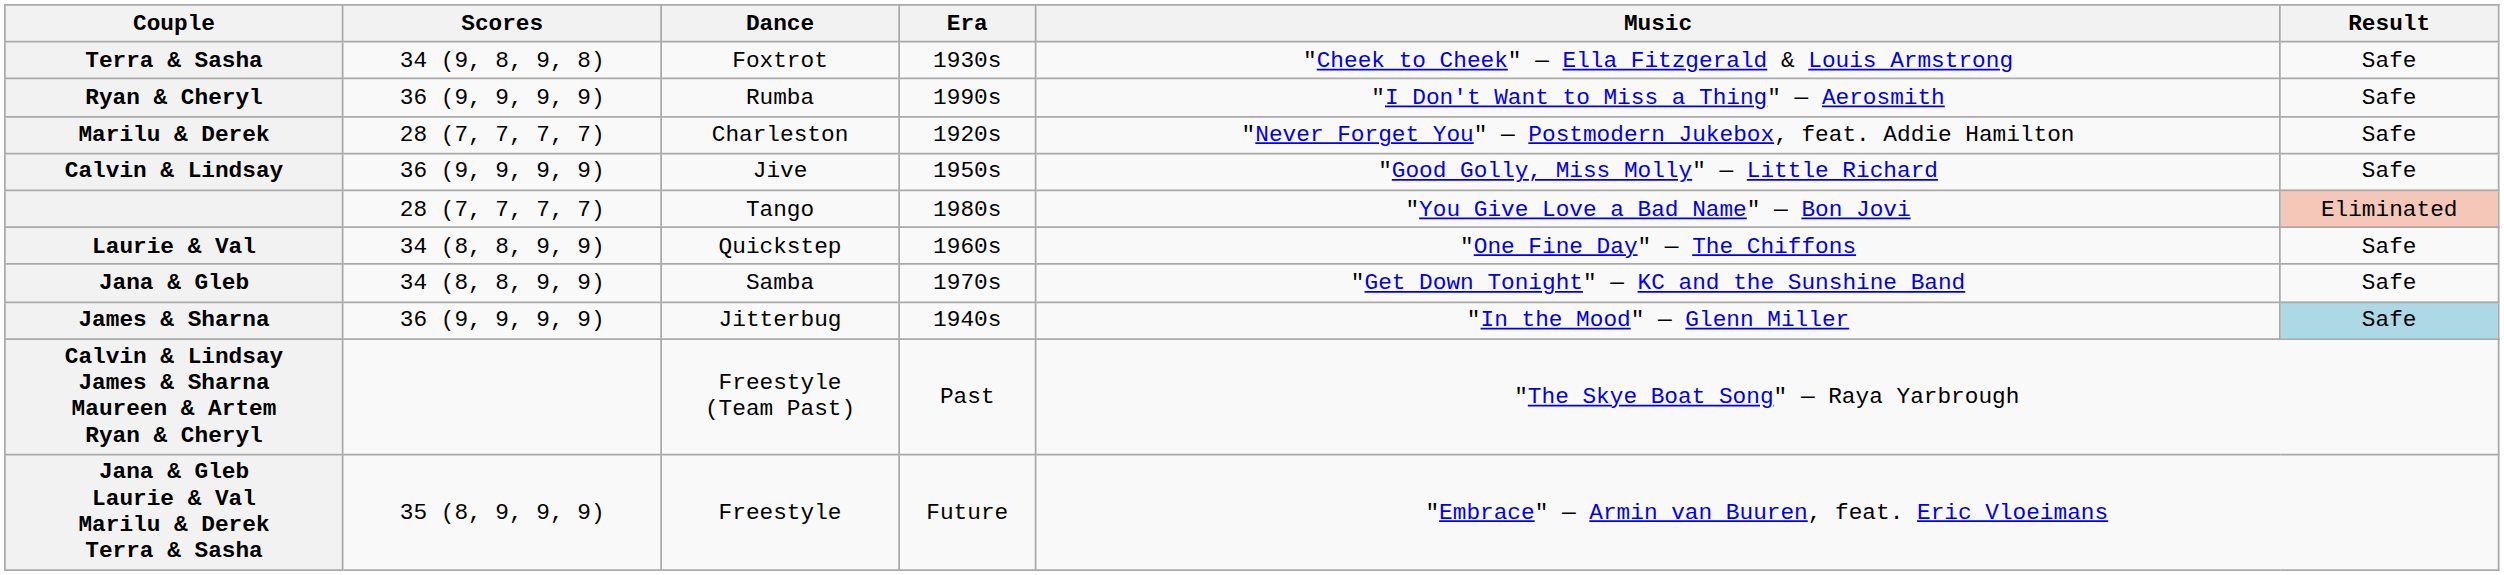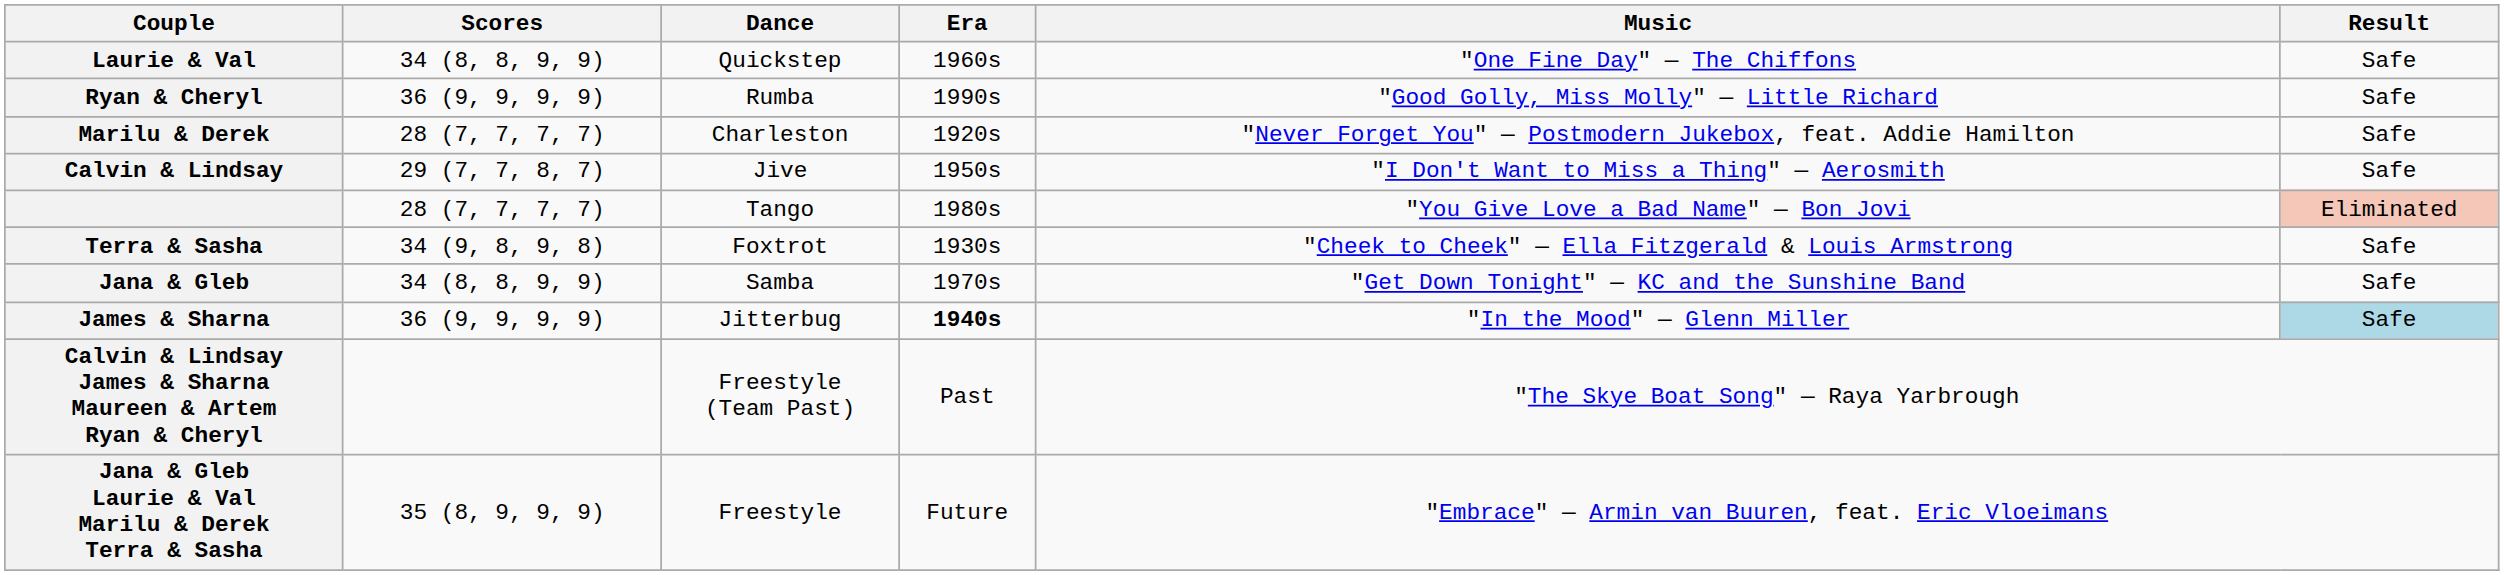 <table class="wikitable sortable" style="text-align:center; width:90%">
 <tr>
 <th scope="col">Couple</th>
 <th scope="col">Scores</th>
 <th scope="col" class="unsortable">Dance</th>
 <th scope="col" class="unsortable">Era</th>
 <th scope="col" class="unsortable">Music</th>
 <th scope="col" class="unsortable">Result</th>
 </tr>
 <tr>
-<th scope="row">Terra & Sasha</th>
-<td>34 (9, 8, 9, 8)</td>
-<td>Foxtrot</td>
-<td>1930s</td>
-<td>"<a href='#'>Cheek to Cheek</a>" — <a href='#'>Ella Fitzgerald</a> & <a href='#'>Louis Armstrong</a></td>
+<th scope="row">Laurie & Val</th>
+<td>34 (8, 8, 9, 9)</td>
+<td>Quickstep</td>
+<td>1960s</td>
+<td>"<a href='#'>One Fine Day</a>" — <a href='#'>The Chiffons</a></td>
 <td>Safe</td>
 </tr>
 <tr>
 <th scope="row">Ryan & Cheryl</th>
 <td>36 (9, 9, 9, 9)</td>
 <td>Rumba</td>
 <td>1990s</td>
-<td>"<a href='#'>I Don't Want to Miss a Thing</a>" — <a href='#'>Aerosmith</a></td>
+<td>"<a href='#'>Good Golly, Miss Molly</a>" — <a href='#'>Little Richard</a></td>
 <td>Safe</td>
 </tr>
 <tr>
 <th scope="row">Marilu & Derek</th>
 <td>28 (7, 7, 7, 7)</td>
 <td>Charleston</td>
 <td>1920s</td>
 <td>"<a href='#'>Never Forget You</a>" — <a href='#'>Postmodern Jukebox</a>, feat. Addie Hamilton</td>
 <td>Safe</td>
 </tr>
 <tr>
 <th scope="row">Calvin & Lindsay</th>
-<td>36 (9, 9, 9, 9)</td>
+<td>29 (7, 7, 8, 7)</td>
 <td>Jive</td>
 <td>1950s</td>
-<td>"<a href='#'>Good Golly, Miss Molly</a>" — <a href='#'>Little Richard</a></td>
+<td>"<a href='#'>I Don't Want to Miss a Thing</a>" — <a href='#'>Aerosmith</a></td>
 <td>Safe</td>
 </tr>
 <tr>
 <th scope="row"></th>
 <td>28 (7, 7, 7, 7)</td>
 <td>Tango</td>
 <td>1980s</td>
 <td>"<a href='#'>You Give Love a Bad Name</a>" — <a href='#'>Bon Jovi</a></td>
 <td bgcolor=f4c7b8>Eliminated</td>
 </tr>
 <tr>
-<th scope="row">Laurie & Val</th>
-<td>34 (8, 8, 9, 9)</td>
-<td>Quickstep</td>
-<td>1960s</td>
-<td>"<a href='#'>One Fine Day</a>" — <a href='#'>The Chiffons</a></td>
+<th scope="row">Terra & Sasha</th>
+<td>34 (9, 8, 9, 8)</td>
+<td>Foxtrot</td>
+<td>1930s</td>
+<td>"<a href='#'>Cheek to Cheek</a>" — <a href='#'>Ella Fitzgerald</a> & <a href='#'>Louis Armstrong</a></td>
 <td>Safe</td>
 </tr>
 <tr>
 <th scope="row">Jana & Gleb</th>
 <td>34 (8, 8, 9, 9)</td>
 <td>Samba</td>
 <td>1970s</td>
 <td>"<a href='#'>Get Down Tonight</a>" — <a href='#'>KC and the Sunshine Band</a></td>
 <td>Safe</td>
 </tr>
 <tr>
 <th scope="row">James & Sharna</th>
 <td>36 (9, 9, 9, 9)</td>
 <td>Jitterbug</td>
-<td>1940s</td>
+<td><strong>1940s</strong></td>
 <td>"<a href='#'>In the Mood</a>" — <a href='#'>Glenn Miller</a></td>
 <td style="background: lightblue;">Safe</td>
 </tr>
 <tr>
 <th scope="row">Calvin & Lindsay<br>James & Sharna<br>Maureen & Artem<br>Ryan & Cheryl</th>
 <td></td>
 <td>Freestyle<br>(Team Past)</td>
 <td>Past</td>
 <td colspan=2>"<a href='#'>The Skye Boat Song</a>" — Raya Yarbrough</td>
 </tr>
 <tr>
 <th scope="row">Jana & Gleb<br>Laurie & Val<br>Marilu & Derek<br>Terra & Sasha</th>
 <td>35 (8, 9, 9, 9)</td>
 <td>Freestyle<br></td>
 <td>Future</td>
 <td colspan=2>"<a href='#'>Embrace</a>" — <a href='#'>Armin van Buuren</a>, feat. <a href='#'>Eric Vloeimans</a></td>
 </tr>
 </table>
